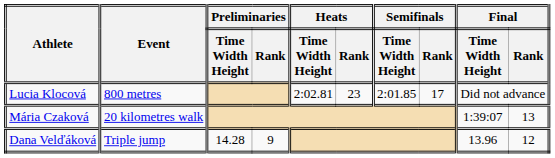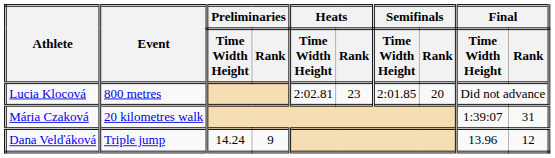 <table class=wikitable style="font-size:90%; border: double;">
 <tr>
 <th rowspan="2" style="border-right:double">Athlete</th>
 <th rowspan="2" style="border-right:double">Event</th>
 <th colspan="2" style="border-right:double; border-bottom:double;">Preliminaries</th>
 <th colspan="2" style="border-right:double; border-bottom:double;">Heats</th>
 <th colspan="2" style="border-right:double; border-bottom:double;">Semifinals</th>
 <th colspan="2" style="border-right:double; border-bottom:double;">Final</th>
 </tr>
 <tr>
 <th>Time<br>Width<br>Height</th>
 <th style="border-right:double">Rank</th>
 <th>Time<br>Width<br>Height</th>
 <th style="border-right:double">Rank</th>
 <th>Time<br>Width<br>Height</th>
 <th style="border-right:double">Rank</th>
 <th>Time<br>Width<br>Height</th>
 <th style="border-right:double">Rank</th>
 </tr>
 <tr style="border-top: double;">
 <td style="border-right:double"><a href='#'>Lucia Klocová</a></td>
 <td style="border-right:double"><a href='#'>800 metres</a></td>
 <td style="border-right:double" colspan= 2 bgcolor="wheat"></td>
 <td align=center>2:02.81</td>
 <td align=center style="border-right:double">23</td>
 <td align=center>2:01.85</td>
-<td align=center style="border-right:double">17</td>
+<td align=center style="border-right:double">20</td>
 <td colspan="2" align=center>Did not advance</td>
 </tr>
 <tr style="border-top: double;">
 <td style="border-right:double"><a href='#'>Mária Czaková</a></td>
 <td style="border-right:double"><a href='#'>20 kilometres walk</a></td>
 <td style="border-right:double" colspan= 6 bgcolor="wheat"></td>
 <td align=center>1:39:07</td>
-<td align=center>13</td>
+<td align=center>31</td>
 </tr>
 <tr style="border-top: double;">
 <td style="border-right:double"><a href='#'>Dana Velďáková</a></td>
 <td style="border-right:double"><a href='#'>Triple jump</a></td>
-<td align=center>14.28</td>
+<td align=center>14.24</td>
 <td align=center style="border-right:double">9</td>
 <td style="border-right:double" colspan= 4 bgcolor="wheat"></td>
 <td align=center>13.96</td>
 <td align=center>12</td>
 </tr>
 </table>
